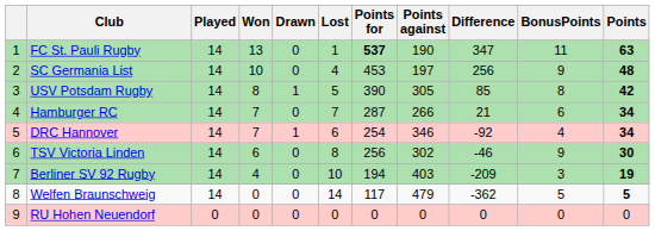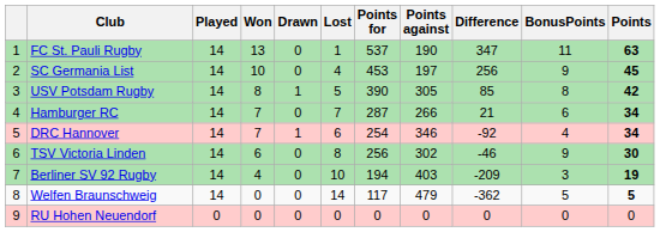 <table class="wikitable" style="text-align: center;">
 <tr>
 <th bgcolor="#efefef" width="20"></th>
 <th bgcolor="#efefef" width="195">Club</th>
 <th bgcolor="#efefef" width="20">Played</th>
 <th bgcolor="#efefef" width="20">Won</th>
 <th bgcolor="#efefef" width="20">Drawn</th>
 <th bgcolor="#efefef" width="20">Lost</th>
 <th bgcolor="#efefef" width="20">Points for</th>
 <th bgcolor="#efefef" width="20">Points against</th>
 <th bgcolor="#efefef" width="20">Difference</th>
 <th bgcolor="#efefef" width="20">BonusPoints</th>
 <th bgcolor="#efefef" width="20">Points</th>
 </tr>
 <tr bgcolor=#ACE1AF align=center>
 <td>1</td>
 <td align=left><a href='#'>FC St. Pauli Rugby</a></td>
 <td>14</td>
 <td>13</td>
 <td>0</td>
 <td>1</td>
-<td><strong>537</strong></td>
+<td>537</td>
 <td>190</td>
 <td>347</td>
 <td>11</td>
 <td><strong>63</strong></td>
 </tr>
 <tr bgcolor=#ACE1AF align=center>
 <td>2</td>
 <td align=left><a href='#'>SC Germania List</a></td>
 <td>14</td>
 <td>10</td>
 <td>0</td>
 <td>4</td>
 <td>453</td>
 <td>197</td>
 <td>256</td>
 <td>9</td>
-<td><strong>48</strong></td>
+<td><strong>45</strong></td>
 </tr>
 <tr bgcolor=#ACE1AF align=center>
 <td>3</td>
 <td align=left><a href='#'>USV Potsdam Rugby</a></td>
 <td>14</td>
 <td>8</td>
 <td>1</td>
 <td>5</td>
 <td>390</td>
 <td>305</td>
 <td>85</td>
 <td>8</td>
 <td><strong>42</strong></td>
 </tr>
 <tr bgcolor=#ACE1AF align=center>
 <td>4</td>
 <td align=left><a href='#'>Hamburger RC</a></td>
 <td>14</td>
 <td>7</td>
 <td>0</td>
 <td>7</td>
 <td>287</td>
 <td>266</td>
 <td>21</td>
 <td>6</td>
 <td><strong>34</strong></td>
 </tr>
 <tr bgcolor=#ffcccc align=center>
 <td>5</td>
 <td align=left><a href='#'>DRC Hannover</a></td>
 <td>14</td>
 <td>7</td>
 <td>1</td>
 <td>6</td>
 <td>254</td>
 <td>346</td>
 <td>-92</td>
 <td>4</td>
 <td><strong>34</strong></td>
 </tr>
 <tr bgcolor=#ACE1AF align=center>
 <td>6</td>
 <td align=left><a href='#'>TSV Victoria Linden</a></td>
 <td>14</td>
 <td>6</td>
 <td>0</td>
 <td>8</td>
 <td>256</td>
 <td>302</td>
 <td>-46</td>
 <td>9</td>
 <td><strong>30</strong></td>
 </tr>
 <tr bgcolor=#ACE1AF align=center>
 <td>7</td>
 <td align=left><a href='#'>Berliner SV 92 Rugby</a></td>
 <td>14</td>
 <td>4</td>
 <td>0</td>
 <td>10</td>
 <td>194</td>
 <td>403</td>
 <td>-209</td>
 <td>3</td>
 <td><strong>19</strong></td>
 </tr>
 <tr>
 <td>8</td>
 <td align=left><a href='#'>Welfen Braunschweig</a></td>
 <td>14</td>
 <td>0</td>
 <td>0</td>
 <td>14</td>
 <td>117</td>
 <td>479</td>
 <td>-362</td>
 <td>5</td>
 <td><strong>5</strong></td>
 </tr>
 <tr bgcolor=#ffcccc align=center>
 <td>9</td>
 <td align=left><a href='#'>RU Hohen Neuendorf</a></td>
 <td>0</td>
 <td>0</td>
 <td>0</td>
 <td>0</td>
 <td>0</td>
 <td>0</td>
 <td>0</td>
 <td>0</td>
 <td>0</td>
 </tr>
 </table>
